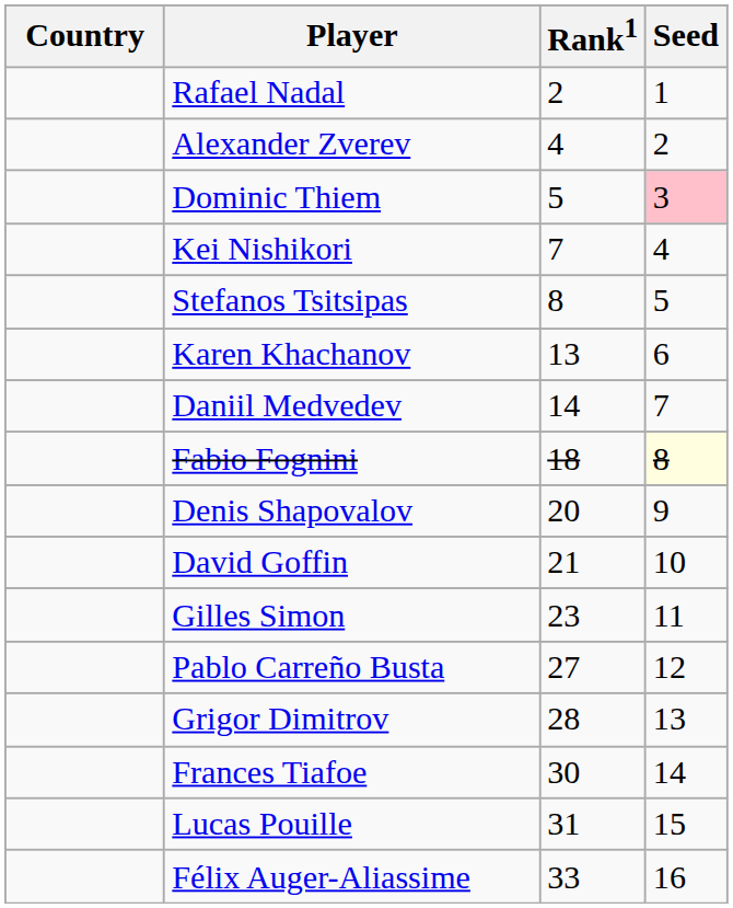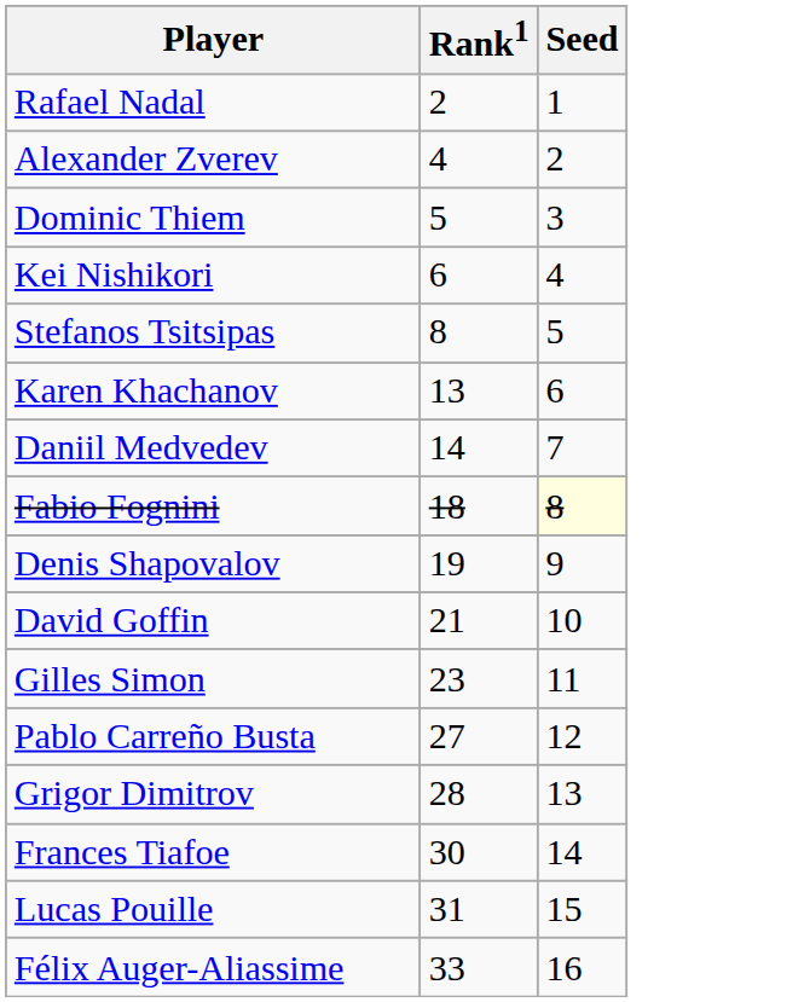 <table class=wikitable>
 <tr>
-<th width="70">Country</th>
 <th width="175">Player</th>
 <th>Rank<sup>1</sup></th>
 <th>Seed</th>
 </tr>
 <tr>
-<td></td>
 <td><a href='#'>Rafael Nadal</a></td>
 <td>2</td>
 <td>1</td>
 </tr>
 <tr>
-<td></td>
 <td><a href='#'>Alexander Zverev</a></td>
 <td>4</td>
 <td>2</td>
 </tr>
 <tr>
-<td></td>
 <td><a href='#'>Dominic Thiem</a></td>
 <td>5</td>
-<td style="background: pink;">3</td>
+<td>3</td>
 </tr>
 <tr>
-<td></td>
 <td><a href='#'>Kei Nishikori</a></td>
-<td>7</td>
+<td>6</td>
 <td>4</td>
 </tr>
 <tr>
-<td></td>
 <td><a href='#'>Stefanos Tsitsipas</a></td>
 <td>8</td>
 <td>5</td>
 </tr>
 <tr>
-<td></td>
 <td><a href='#'>Karen Khachanov</a></td>
 <td>13</td>
 <td>6</td>
 </tr>
 <tr>
-<td></td>
 <td><a href='#'>Daniil Medvedev</a></td>
 <td>14</td>
 <td>7</td>
 </tr>
 <tr>
-<td></td>
 <td><s><a href='#'>Fabio Fognini</a></s></td>
 <td><s>18</s></td>
 <td style="background: lightyellow;"><s>8</s></td>
 </tr>
 <tr>
-<td></td>
 <td><a href='#'>Denis Shapovalov</a></td>
-<td>20</td>
+<td>19</td>
 <td>9</td>
 </tr>
 <tr>
-<td></td>
 <td><a href='#'>David Goffin</a></td>
 <td>21</td>
 <td>10</td>
 </tr>
 <tr>
-<td></td>
 <td><a href='#'>Gilles Simon</a></td>
 <td>23</td>
 <td>11</td>
 </tr>
 <tr>
-<td></td>
 <td><a href='#'>Pablo Carreño Busta</a></td>
 <td>27</td>
 <td>12</td>
 </tr>
 <tr>
-<td></td>
 <td><a href='#'>Grigor Dimitrov</a></td>
 <td>28</td>
 <td>13</td>
 </tr>
 <tr>
-<td></td>
 <td><a href='#'>Frances Tiafoe</a></td>
 <td>30</td>
 <td>14</td>
 </tr>
 <tr>
-<td></td>
 <td><a href='#'>Lucas Pouille</a></td>
 <td>31</td>
 <td>15</td>
 </tr>
 <tr>
-<td></td>
 <td><a href='#'>Félix Auger-Aliassime</a></td>
 <td>33</td>
 <td>16</td>
 </tr>
 </table>
